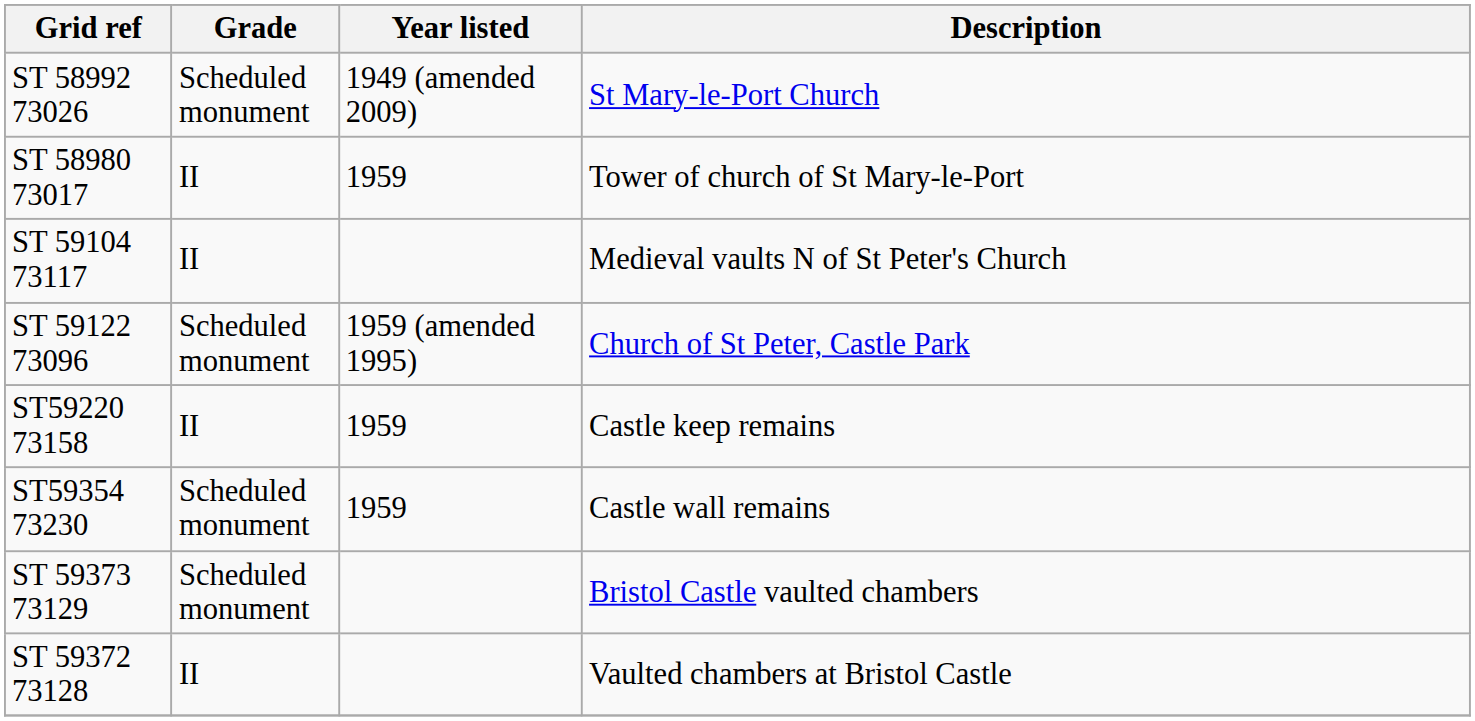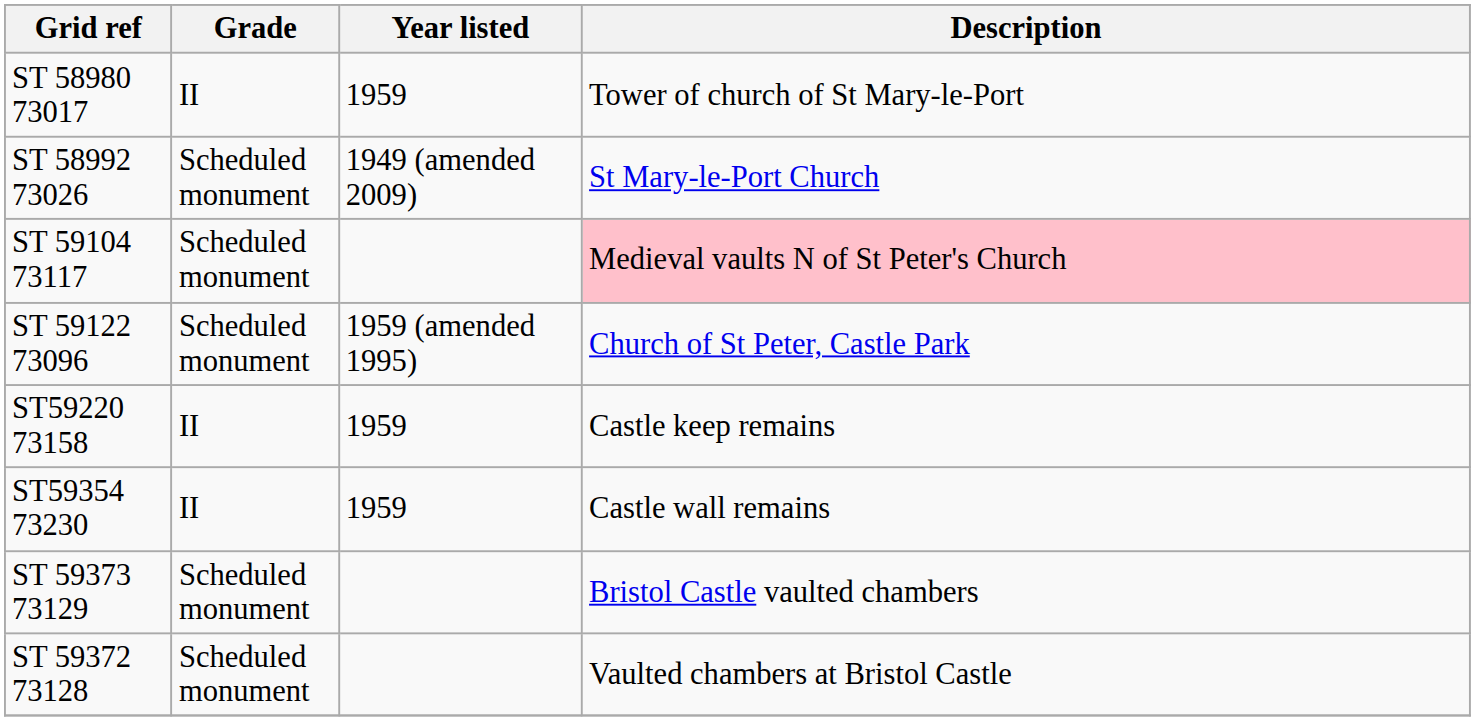 <table class="wikitable sortable" style="width:768px">
 <tr>
 <th width="80px">Grid ref</th>
 <th width="80px">Grade</th>
 <th width="120px">Year listed</th>
 <th width="*">Description</th>
 </tr>
 <tr>
+<td>ST 58980 73017</td>
+<td>II</td>
+<td>1959</td>
+<td>Tower of church of St Mary-le-Port</td>
+</tr>
+<tr>
 <td>ST 58992 73026</td>
 <td>Scheduled monument</td>
 <td>1949 (amended 2009)</td>
 <td><a href='#'>St Mary-le-Port Church</a></td>
 </tr>
 <tr>
-<td>ST 58980 73017</td>
-<td>II</td>
-<td>1959</td>
-<td>Tower of church of St Mary-le-Port</td>
-</tr>
-<tr>
 <td>ST 59104 73117</td>
-<td>II</td>
+<td>Scheduled monument</td>
 <td></td>
-<td>Medieval vaults N of St Peter's Church</td>
+<td style="background: pink;">Medieval vaults N of St Peter's Church</td>
 </tr>
 <tr>
 <td>ST 59122 73096</td>
 <td>Scheduled monument</td>
 <td>1959 (amended 1995)</td>
 <td><a href='#'>Church of St Peter, Castle Park</a></td>
 </tr>
 <tr>
 <td>ST59220 73158</td>
 <td>II</td>
 <td>1959</td>
 <td>Castle keep remains</td>
 </tr>
 <tr>
 <td>ST59354 73230</td>
-<td>Scheduled monument</td>
+<td>II</td>
 <td>1959</td>
 <td>Castle wall remains</td>
 </tr>
 <tr>
 <td>ST 59373 73129</td>
 <td>Scheduled monument</td>
 <td></td>
 <td><a href='#'>Bristol Castle</a> vaulted chambers</td>
 </tr>
 <tr>
 <td>ST 59372 73128</td>
-<td>II</td>
+<td>Scheduled monument</td>
 <td></td>
 <td>Vaulted chambers at Bristol Castle</td>
 </tr>
 <tr>
 </tr>
 </table>
